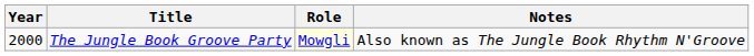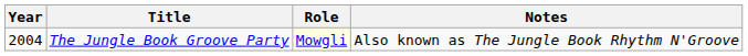 <table class="wikitable sortable">
 <tr>
 <th>Year</th>
 <th>Title</th>
 <th>Role</th>
 <th>Notes</th>
 </tr>
 <tr>
-<td>2000</td>
+<td>2004</td>
 <td><em><a href='#'>The Jungle Book Groove Party</a></em></td>
 <td style="background: lightyellow;"><a href='#'>Mowgli</a></td>
 <td>Also known as <em>The Jungle Book Rhythm N'Groove</em></td>
 </tr>
 </table>
